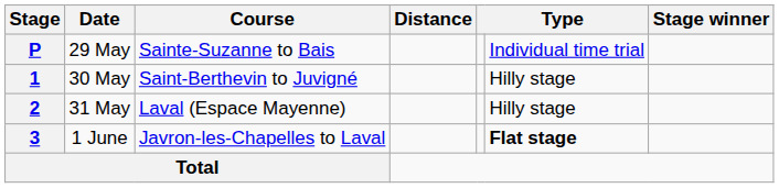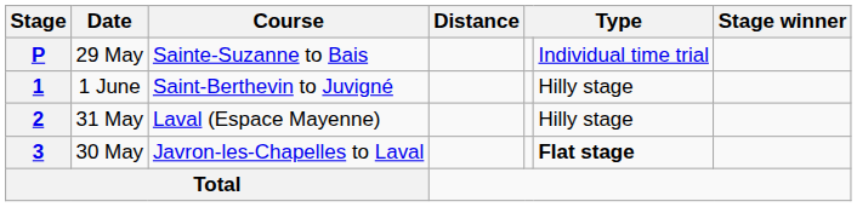 <table class="wikitable">
 <tr>
 <th scope="col">Stage</th>
 <th scope="col">Date</th>
 <th scope="col">Course</th>
 <th scope="col">Distance</th>
 <th scope="col" colspan="2">Type</th>
 <th scope="col">Stage winner</th>
 </tr>
 <tr>
 <th scope="row"><a href='#'>P</a></th>
 <td style="text-align:center;">29 May</td>
 <td><a href='#'>Sainte-Suzanne</a> to <a href='#'>Bais</a></td>
 <td style="text-align:center;"></td>
 <td></td>
 <td><a href='#'>Individual time trial</a></td>
 <td></td>
 </tr>
 <tr>
 <th scope="row"><a href='#'>1</a></th>
-<td style="text-align:center;">30 May</td>
+<td style="text-align:center;">1 June</td>
 <td><a href='#'>Saint-Berthevin</a> to <a href='#'>Juvigné</a></td>
 <td style="text-align:center;"></td>
 <td></td>
 <td>Hilly stage</td>
 <td></td>
 </tr>
 <tr>
 <th scope="row"><a href='#'>2</a></th>
 <td style="text-align:center;">31 May</td>
 <td><a href='#'>Laval</a> (Espace Mayenne)</td>
 <td style="text-align:center;"></td>
 <td></td>
 <td>Hilly stage</td>
 <td></td>
 </tr>
 <tr>
 <th scope="row"><a href='#'>3</a></th>
-<td style="text-align:center;">1 June</td>
+<td style="text-align:center;">30 May</td>
 <td><a href='#'>Javron-les-Chapelles</a> to <a href='#'>Laval</a></td>
 <td style="text-align:center;"></td>
 <td></td>
 <td><strong>Flat stage</strong></td>
 <td></td>
 </tr>
 <tr>
 <th colspan="3">Total</th>
 <td colspan="4" style="text-align:center;"></td>
 </tr>
 </table>
